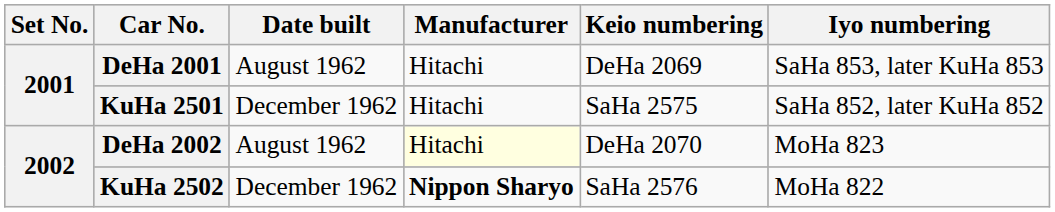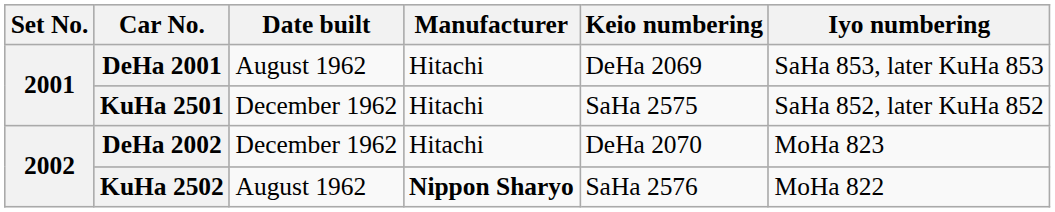 <table class="wikitable">
 <tr>
 <th>Set No.</th>
 <th>Car No.</th>
 <th>Date built</th>
 <th>Manufacturer</th>
 <th>Keio numbering</th>
 <th>Iyo numbering</th>
 </tr>
 <tr>
 <th rowspan=2>2001</th>
 <th>DeHa 2001</th>
 <td>August 1962</td>
 <td>Hitachi</td>
 <td>DeHa 2069</td>
 <td>SaHa 853, later KuHa 853</td>
 </tr>
 <tr>
 <th>KuHa 2501</th>
 <td>December 1962</td>
 <td>Hitachi</td>
 <td>SaHa 2575</td>
 <td>SaHa 852, later KuHa 852</td>
 </tr>
 <tr>
 <th rowspan=2>2002</th>
 <th>DeHa 2002</th>
-<td>August 1962</td>
-<td style="background: lightyellow;">Hitachi</td>
+<td>December 1962</td>
+<td>Hitachi</td>
 <td>DeHa 2070</td>
 <td>MoHa 823</td>
 </tr>
 <tr>
 <th>KuHa 2502</th>
-<td>December 1962</td>
+<td>August 1962</td>
 <td><strong>Nippon Sharyo</strong></td>
 <td>SaHa 2576</td>
 <td>MoHa 822</td>
 </tr>
 </table>
